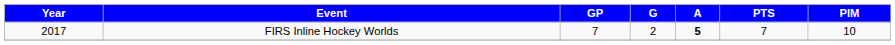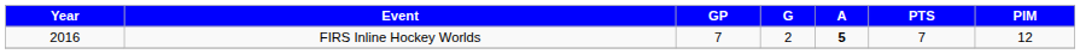 <table class="wikitable" width="80%">
 <tr align="center"  style=" background:blue;color:#FFFFFF;">
 <td><strong>Year</strong></td>
 <td><strong>Event</strong></td>
 <td><strong>GP</strong></td>
 <td><strong>G</strong></td>
 <td><strong>A</strong></td>
 <td><strong>PTS</strong></td>
 <td><strong>PIM</strong></td>
 </tr>
 <tr align="center" bgcolor="">
-<td>2017</td>
+<td>2016</td>
 <td>FIRS Inline Hockey Worlds</td>
 <td>7</td>
 <td>2</td>
 <td><strong>5</strong></td>
 <td>7</td>
-<td>10</td>
+<td>12</td>
 </tr>
 <tr align="center" bgcolor="">
 </tr>
 </table>
